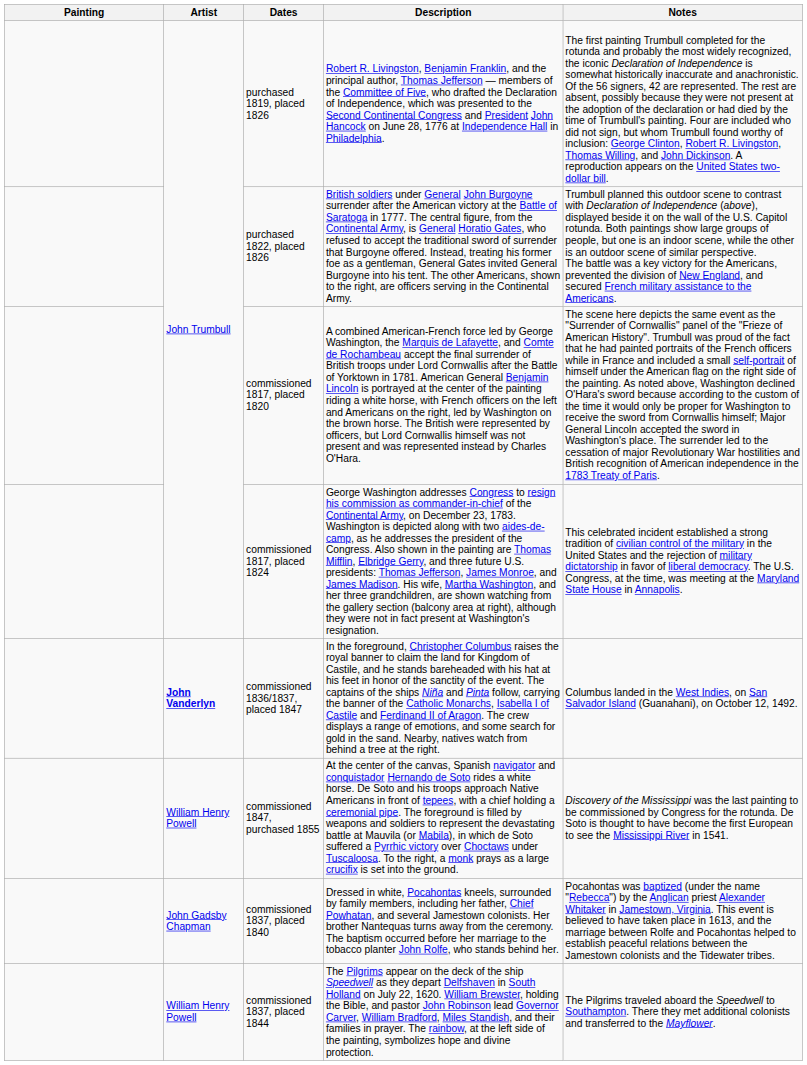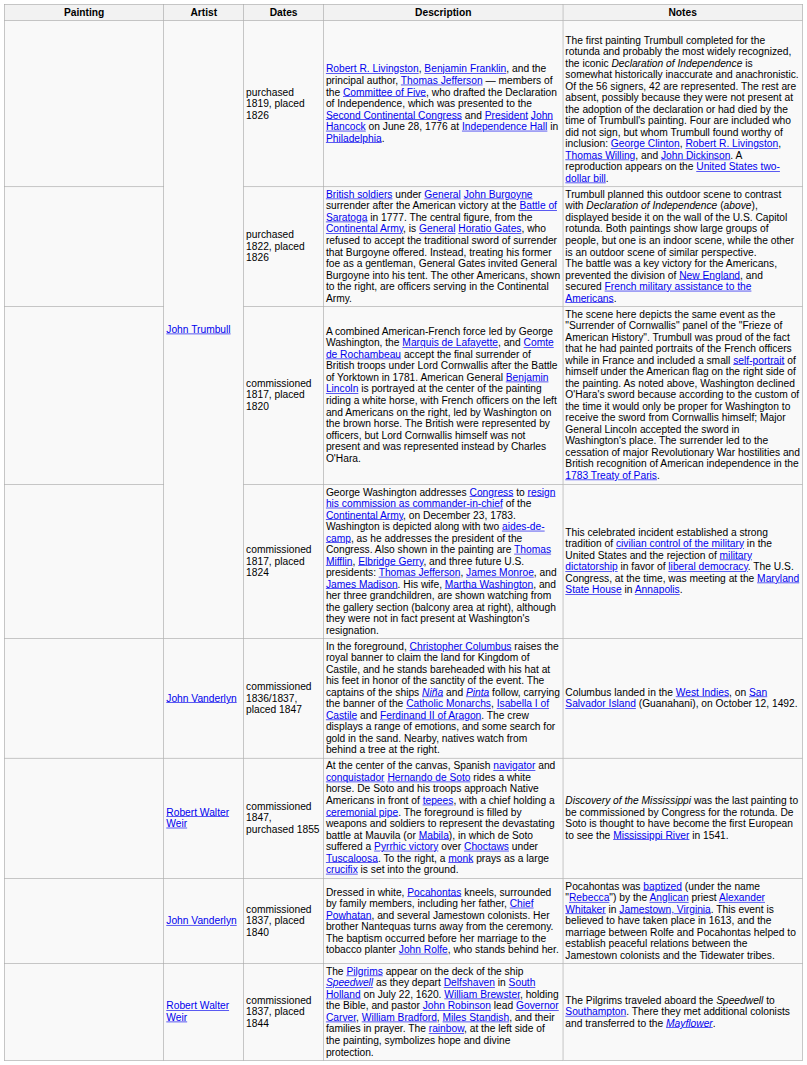 <table class="wikitable">
 <tr>
 <th width="20%">Painting</th>
 <th width="10%">Artist</th>
 <th width="10%">Dates</th>
 <th width="30%">Description</th>
 <th width="30%">Notes</th>
 </tr>
 <tr>
 <td></td>
 <td rowspan="4"><a href='#'>John Trumbull</a></td>
 <td> purchased 1819, placed 1826</td>
 <td> <a href='#'>Robert R. Livingston</a>, <a href='#'>Benjamin Franklin</a>, and the principal author, <a href='#'>Thomas Jefferson</a> — members of the <a href='#'>Committee of Five</a>, who drafted the Declaration of Independence, which was presented to the <a href='#'>Second Continental Congress</a> and <a href='#'>President</a> <a href='#'>John Hancock</a> on June 28, 1776 at <a href='#'>Independence Hall</a> in <a href='#'>Philadelphia</a>.</td>
 <td><br>The first painting Trumbull completed for the rotunda and probably the most widely recognized, the iconic <em>Declaration of Independence</em> is somewhat historically inaccurate and anachronistic. Of the 56 signers, 42 are represented. The rest are absent, possibly because they were not present at the adoption of the declaration or had died by the time of Trumbull's painting. Four are included who did not sign, but whom Trumbull found worthy of inclusion: <a href='#'>George Clinton</a>, <a href='#'>Robert R. Livingston</a>, <a href='#'>Thomas Willing</a>, and <a href='#'>John Dickinson</a>. A reproduction appears on the <a href='#'>United States two-dollar bill</a>.</td>
 </tr>
 <tr>
 <td></td>
 <td> purchased 1822, placed 1826</td>
 <td><a href='#'>British soldiers</a> under <a href='#'>General</a> <a href='#'>John Burgoyne</a> surrender after the American victory at the <a href='#'>Battle of Saratoga</a> in 1777. The central figure, from the <a href='#'>Continental Army</a>, is <a href='#'>General</a> <a href='#'>Horatio Gates</a>, who refused to accept the traditional sword of surrender that Burgoyne offered. Instead, treating his former foe as a gentleman, General Gates invited General Burgoyne into his tent. The other Americans, shown to the right, are officers serving in the Continental Army.</td>
 <td>Trumbull planned this outdoor scene to contrast with <em>Declaration of Independence</em> (<em>above</em>), displayed beside it on the wall of the U.S. Capitol rotunda. Both paintings show large groups of people, but one is an indoor scene, while the other is an outdoor scene of similar perspective.<br>The battle was a key victory for the Americans, prevented the division of <a href='#'>New England</a>, and secured <a href='#'>French military assistance to the Americans</a>.</td>
 </tr>
 <tr>
 <td></td>
 <td>commissioned 1817, placed 1820</td>
 <td>A combined American-French force led by George Washington, the <a href='#'>Marquis de Lafayette</a>, and <a href='#'>Comte de Rochambeau</a> accept the final surrender of British troops under Lord Cornwallis after the Battle of Yorktown in 1781. American General <a href='#'>Benjamin Lincoln</a> is portrayed at the center of the painting riding a white horse, with French officers on the left and Americans on the right, led by Washington on the brown horse. The British were represented by officers, but Lord Cornwallis himself was not present and was represented instead by Charles O'Hara.</td>
 <td>The scene here depicts the same event as the "Surrender of Cornwallis" panel of the "Frieze of American History".  Trumbull was proud of the fact that he had painted portraits of the French officers while in France and included a small <a href='#'>self-portrait</a> of himself under the American flag on the right side of the painting. As noted above, Washington declined O'Hara's sword because according to the custom of the time it would only be proper for Washington to receive the sword from Cornwallis himself; Major General Lincoln accepted the sword in Washington's place. The surrender led to the cessation of major Revolutionary War hostilities and British recognition of American independence in the <a href='#'>1783 Treaty of Paris</a>.</td>
 </tr>
 <tr>
 <td></td>
 <td>commissioned 1817, placed 1824</td>
 <td>George Washington addresses <a href='#'>Congress</a> to <a href='#'>resign his commission as commander-in-chief</a> of the <a href='#'>Continental Army</a>, on December 23, 1783. Washington is depicted along with two <a href='#'>aides-de-camp</a>, as he addresses the president of the Congress. Also shown in the painting are <a href='#'>Thomas Mifflin</a>, <a href='#'>Elbridge Gerry</a>, and three future U.S. presidents: <a href='#'>Thomas Jefferson</a>, <a href='#'>James Monroe</a>, and <a href='#'>James Madison</a>. His wife, <a href='#'>Martha Washington</a>, and her three grandchildren, are shown watching from the gallery section (balcony area at right), although they were not in fact present at Washington's resignation.</td>
 <td>This celebrated incident established a strong tradition of <a href='#'>civilian control of the military</a> in the United States and the rejection of <a href='#'>military dictatorship</a> in favor of <a href='#'>liberal democracy</a>. The U.S. Congress, at the time, was meeting at the <a href='#'>Maryland State House</a> in <a href='#'>Annapolis</a>.</td>
 </tr>
 <tr>
 <td></td>
-<td><strong><a href='#'>John Vanderlyn</a></strong></td>
+<td><a href='#'>John Vanderlyn</a></td>
 <td>commissioned 1836/1837, placed 1847</td>
 <td>In the foreground, <a href='#'>Christopher Columbus</a> raises the royal banner to claim the land for Kingdom of Castile, and he stands bareheaded with his hat at his feet in honor of the sanctity of the event. The captains of the ships <em><a href='#'>Niña</a></em> and <em><a href='#'>Pinta</a></em> follow, carrying the banner of the <a href='#'>Catholic Monarchs</a>, <a href='#'>Isabella I of Castile</a> and <a href='#'>Ferdinand II of Aragon</a>. The crew displays a range of emotions, and some search for gold in the sand. Nearby, natives watch from behind a tree at the right.</td>
 <td>Columbus landed in the <a href='#'>West Indies</a>, on <a href='#'>San Salvador Island</a> (Guanahani), on October 12, 1492.</td>
 </tr>
 <tr>
 <td></td>
-<td><a href='#'>William Henry Powell</a></td>
+<td><a href='#'>Robert Walter Weir</a></td>
 <td>commissioned 1847, purchased 1855</td>
 <td>At the center of the canvas, Spanish <a href='#'>navigator</a> and <a href='#'>conquistador</a> <a href='#'>Hernando de Soto</a> rides a white horse. De Soto and his troops approach Native Americans in front of <a href='#'>tepees</a>, with a chief holding a <a href='#'>ceremonial pipe</a>. The foreground is filled by weapons and soldiers to represent the devastating battle at Mauvila (or <a href='#'>Mabila</a>), in which de Soto suffered a <a href='#'>Pyrrhic victory</a> over <a href='#'>Choctaws</a> under <a href='#'>Tuscaloosa</a>. To the right, a <a href='#'>monk</a> prays as a large <a href='#'>crucifix</a> is set into the ground.</td>
 <td><em>Discovery of the Mississippi</em> was the last painting to be commissioned by Congress for the rotunda. De Soto is thought to have become the first European to see the <a href='#'>Mississippi River</a> in 1541.</td>
 </tr>
 <tr>
 <td></td>
-<td><a href='#'>John Gadsby Chapman</a></td>
+<td><a href='#'>John Vanderlyn</a></td>
 <td>commissioned 1837, placed 1840</td>
 <td>Dressed in white, <a href='#'>Pocahontas</a> kneels, surrounded by family members, including her father, <a href='#'>Chief Powhatan</a>, and several Jamestown colonists. Her brother Nantequas turns away from the ceremony. The baptism occurred before her marriage to the tobacco planter <a href='#'>John Rolfe</a>, who stands behind her.</td>
 <td>Pocahontas was <a href='#'>baptized</a> (under the name "<a href='#'>Rebecca</a>") by the <a href='#'>Anglican</a> priest <a href='#'>Alexander Whitaker</a> in <a href='#'>Jamestown, Virginia</a>. This event is believed to have taken place in 1613, and the marriage between Rolfe and Pocahontas helped to establish peaceful relations between the Jamestown colonists and the Tidewater tribes.</td>
 </tr>
 <tr>
 <td></td>
-<td><a href='#'>William Henry Powell</a></td>
+<td><a href='#'>Robert Walter Weir</a></td>
 <td>commissioned 1837, placed 1844</td>
 <td>The <a href='#'>Pilgrims</a> appear on the deck of the ship <em><a href='#'>Speedwell</a></em> as they depart <a href='#'>Delfshaven</a> in <a href='#'>South Holland</a> on July 22, 1620. <a href='#'>William Brewster</a>, holding the Bible, and pastor <a href='#'>John Robinson</a> lead <a href='#'>Governor Carver</a>, <a href='#'>William Bradford</a>, <a href='#'>Miles Standish</a>, and their families in prayer. The <a href='#'>rainbow</a>, at the left side of the painting, symbolizes hope and divine protection.</td>
 <td>The Pilgrims traveled aboard the <em>Speedwell</em> to <a href='#'>Southampton</a>. There they met additional colonists and transferred to the <em><a href='#'>Mayflower</a></em>.</td>
 </tr>
 </table>
